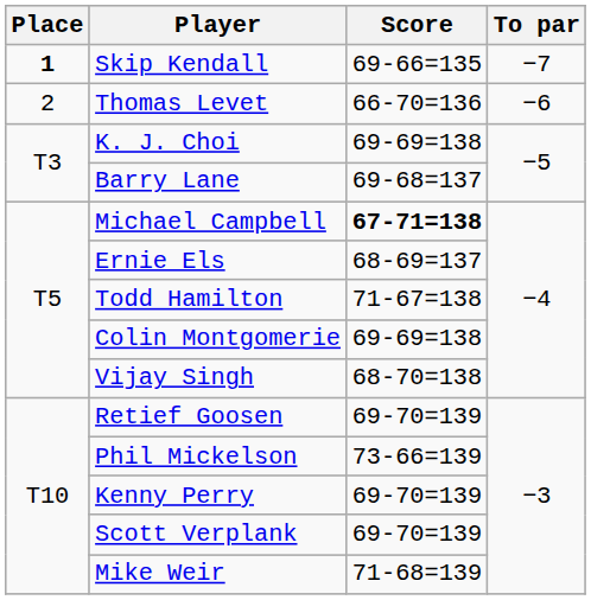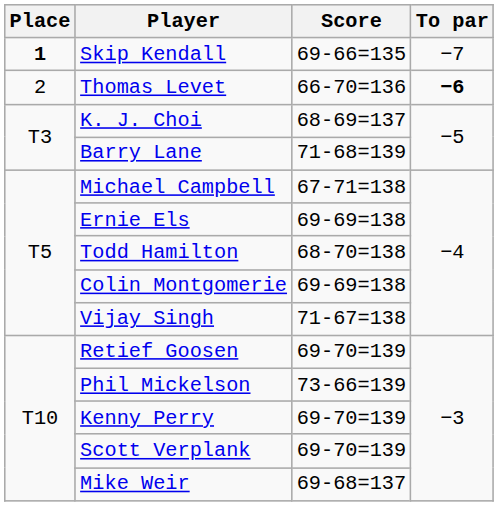 <table class="wikitable">
 <tr>
 <th>Place</th>
 <th>Player</th>
 <th>Score</th>
 <th>To par</th>
 </tr>
 <tr>
 <td align=center><strong>1</strong></td>
 <td> <a href='#'>Skip Kendall</a></td>
 <td>69-66=135</td>
 <td align=center>−7</td>
 </tr>
 <tr>
 <td align=center>2</td>
 <td> <a href='#'>Thomas Levet</a></td>
 <td>66-70=136</td>
-<td align=center>−6</td>
+<td align=center><strong>−6</strong></td>
 </tr>
 <tr>
 <td rowspan="2" align=center>T3</td>
 <td> <a href='#'>K. J. Choi</a></td>
-<td>69-69=138</td>
+<td>68-69=137</td>
 <td rowspan="2" align=center>−5</td>
 </tr>
 <tr>
 <td> <a href='#'>Barry Lane</a></td>
-<td>69-68=137</td>
+<td>71-68=139</td>
 </tr>
 <tr>
 <td rowspan="5" align=center>T5</td>
 <td> <a href='#'>Michael Campbell</a></td>
-<td><strong>67-71=138</strong></td>
+<td>67-71=138</td>
 <td rowspan="5" align=center>−4</td>
 </tr>
 <tr>
 <td> <a href='#'>Ernie Els</a></td>
-<td>68-69=137</td>
+<td>69-69=138</td>
 </tr>
 <tr>
 <td> <a href='#'>Todd Hamilton</a></td>
-<td>71-67=138</td>
+<td>68-70=138</td>
 </tr>
 <tr>
 <td> <a href='#'>Colin Montgomerie</a></td>
 <td>69-69=138</td>
 </tr>
 <tr>
 <td> <a href='#'>Vijay Singh</a></td>
-<td>68-70=138</td>
+<td>71-67=138</td>
 </tr>
 <tr>
 <td rowspan="5" align=center>T10</td>
 <td> <a href='#'>Retief Goosen</a></td>
 <td>69-70=139</td>
 <td rowspan="5" align=center>−3</td>
 </tr>
 <tr>
 <td> <a href='#'>Phil Mickelson</a></td>
 <td>73-66=139</td>
 </tr>
 <tr>
 <td> <a href='#'>Kenny Perry</a></td>
 <td>69-70=139</td>
 </tr>
 <tr>
 <td> <a href='#'>Scott Verplank</a></td>
 <td>69-70=139</td>
 </tr>
 <tr>
 <td> <a href='#'>Mike Weir</a></td>
-<td>71-68=139</td>
+<td>69-68=137</td>
 </tr>
 </table>
